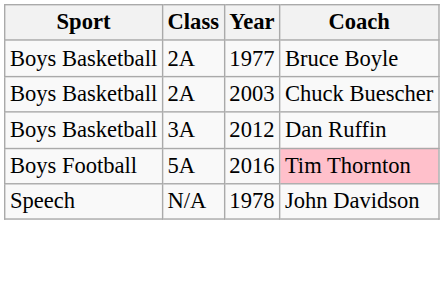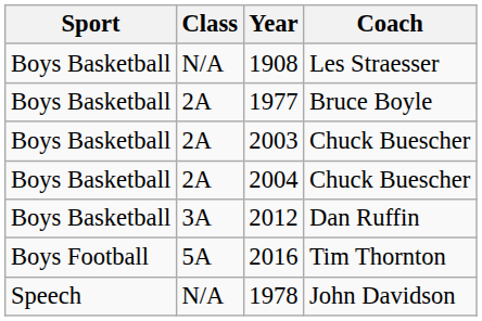 <table class="wikitable">
 <tr>
 <th>Sport</th>
 <th>Class</th>
 <th>Year</th>
 <th>Coach</th>
+</tr>
+<tr>
+<td>Boys Basketball</td>
+<td>N/A</td>
+<td>1908</td>
+<td>Les Straesser</td>
 </tr>
 <tr>
 <td>Boys Basketball</td>
 <td>2A</td>
 <td>1977</td>
 <td>Bruce Boyle</td>
 </tr>
 <tr>
 <td>Boys Basketball</td>
 <td>2A</td>
 <td>2003</td>
 <td>Chuck Buescher</td>
 </tr>
 <tr>
 <td>Boys Basketball</td>
+<td>2A</td>
+<td>2004</td>
+<td>Chuck Buescher</td>
+</tr>
+<tr>
+<td>Boys Basketball</td>
 <td>3A</td>
 <td>2012</td>
 <td>Dan Ruffin</td>
 </tr>
 <tr>
 <td>Boys Football</td>
 <td>5A</td>
 <td>2016</td>
-<td style="background: pink;">Tim Thornton</td>
+<td>Tim Thornton</td>
 </tr>
 <tr>
 <td>Speech</td>
 <td>N/A</td>
 <td>1978</td>
 <td>John Davidson</td>
 </tr>
 </table>
